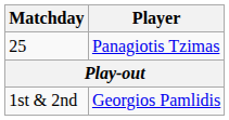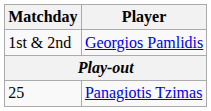 <table class="wikitable">
 <tr>
 <th>Matchday</th>
 <th>Player</th>
 </tr>
 <tr>
-<td>25</td>
-<td><a href='#'>Panagiotis Tzimas</a></td>
+<td>1st & 2nd</td>
+<td><a href='#'>Georgios Pamlidis</a></td>
 </tr>
 <tr>
 <th colspan="2"><em>Play-out</em></th>
 </tr>
 <tr>
-<td>1st & 2nd</td>
-<td><a href='#'>Georgios Pamlidis</a></td>
+<td>25</td>
+<td><a href='#'>Panagiotis Tzimas</a></td>
 </tr>
 </table>
